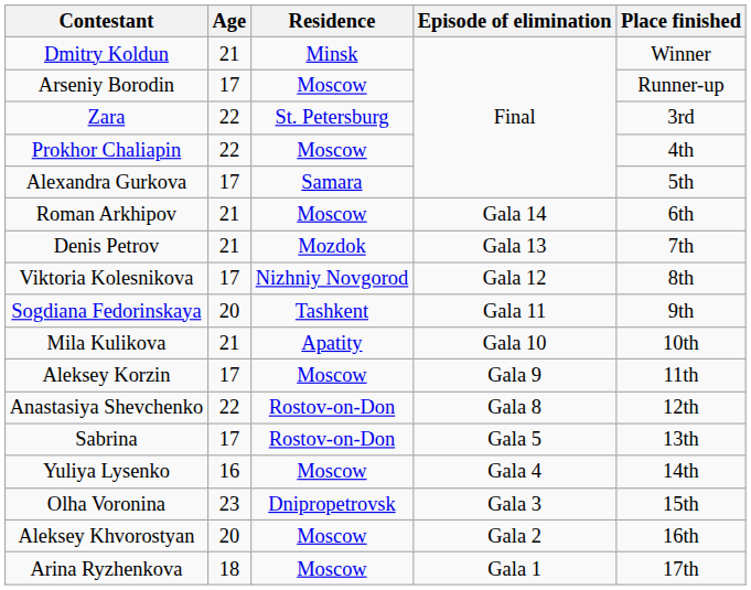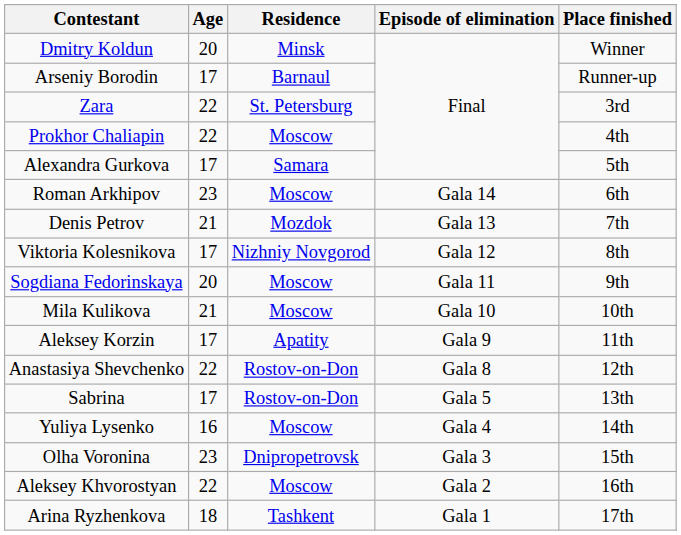 <table class="wikitable" style="text-align:center">
 <tr>
 <th>Contestant</th>
 <th>Age</th>
 <th>Residence</th>
 <th>Episode of elimination</th>
 <th>Place finished</th>
 </tr>
 <tr>
 <td><a href='#'>Dmitry Koldun</a></td>
-<td>21</td>
+<td>20</td>
 <td><a href='#'>Minsk</a></td>
 <td rowspan=5>Final</td>
 <td>Winner</td>
 </tr>
 <tr>
 <td>Arseniy Borodin</td>
 <td>17</td>
-<td><a href='#'>Moscow</a></td>
+<td><a href='#'>Barnaul</a></td>
 <td>Runner-up</td>
 </tr>
 <tr>
 <td><a href='#'>Zara</a></td>
 <td>22</td>
 <td><a href='#'>St. Petersburg</a></td>
 <td>3rd</td>
 </tr>
 <tr>
 <td><a href='#'>Prokhor Chaliapin</a></td>
 <td>22</td>
 <td><a href='#'>Moscow</a></td>
 <td>4th</td>
 </tr>
 <tr>
 <td>Alexandra Gurkova</td>
 <td>17</td>
 <td><a href='#'>Samara</a></td>
 <td>5th</td>
 </tr>
 <tr>
 <td>Roman Arkhipov</td>
-<td>21</td>
+<td>23</td>
 <td><a href='#'>Moscow</a></td>
 <td>Gala 14</td>
 <td>6th</td>
 </tr>
 <tr>
 <td>Denis Petrov</td>
 <td>21</td>
 <td><a href='#'>Mozdok</a></td>
 <td>Gala 13</td>
 <td>7th</td>
 </tr>
 <tr>
 <td>Viktoria Kolesnikova</td>
 <td>17</td>
 <td><a href='#'>Nizhniy Novgorod</a></td>
 <td>Gala 12</td>
 <td>8th</td>
 </tr>
 <tr>
 <td><a href='#'>Sogdiana Fedorinskaya</a></td>
 <td>20</td>
-<td><a href='#'>Tashkent</a></td>
+<td><a href='#'>Moscow</a></td>
 <td>Gala 11</td>
 <td>9th</td>
 </tr>
 <tr>
 <td>Mila Kulikova</td>
 <td>21</td>
-<td><a href='#'>Apatity</a></td>
+<td><a href='#'>Moscow</a></td>
 <td>Gala 10</td>
 <td>10th</td>
 </tr>
 <tr>
 <td>Aleksey Korzin</td>
 <td>17</td>
-<td><a href='#'>Moscow</a></td>
+<td><a href='#'>Apatity</a></td>
 <td>Gala 9</td>
 <td>11th</td>
 </tr>
 <tr>
 <td>Anastasiya Shevchenko</td>
 <td>22</td>
 <td><a href='#'>Rostov-on-Don</a></td>
 <td>Gala 8</td>
 <td>12th</td>
 </tr>
 <tr>
 <td>Sabrina</td>
 <td>17</td>
 <td><a href='#'>Rostov-on-Don</a></td>
 <td>Gala 5</td>
 <td>13th</td>
 </tr>
 <tr>
 <td>Yuliya Lysenko</td>
 <td>16</td>
 <td><a href='#'>Moscow</a></td>
 <td>Gala 4</td>
 <td>14th</td>
 </tr>
 <tr>
 <td>Olha Voronina</td>
 <td>23</td>
 <td><a href='#'>Dnipropetrovsk</a></td>
 <td>Gala 3</td>
 <td>15th</td>
 </tr>
 <tr>
 <td>Aleksey Khvorostyan</td>
-<td>20</td>
+<td>22</td>
 <td><a href='#'>Moscow</a></td>
 <td>Gala 2</td>
 <td>16th</td>
 </tr>
 <tr>
 <td>Arina Ryzhenkova</td>
 <td>18</td>
-<td><a href='#'>Moscow</a></td>
+<td><a href='#'>Tashkent</a></td>
 <td>Gala 1</td>
 <td>17th</td>
 </tr>
 </table>
